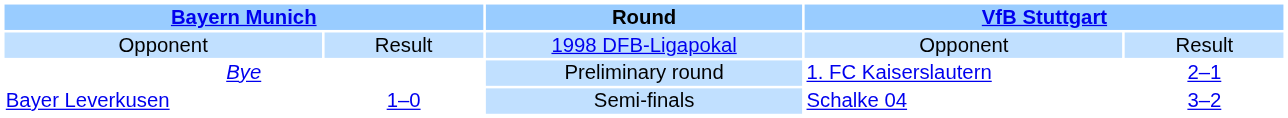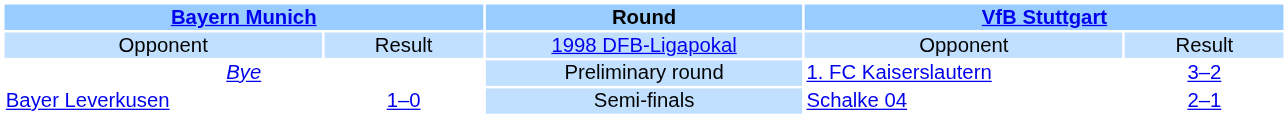 <table style="width:80%; text-align:center;">
 <tr style="vertical-align:top; background:#99CCFF;">
 <th colspan="2"><a href='#'>Bayern Munich</a></th>
 <th style="width:20%">Round</th>
 <th colspan="2"><a href='#'>VfB Stuttgart</a></th>
 </tr>
 <tr style="vertical-align:top; background:#C1E0FF;">
 <td style="width:20%">Opponent</td>
 <td style="width:10%">Result</td>
 <td><a href='#'>1998 DFB-Ligapokal</a></td>
 <td style="width:20%">Opponent</td>
 <td style="width:10%">Result</td>
 </tr>
 <tr>
 <td colspan="2"><em><a href='#'>Bye</a></em></td>
 <td style="background:#C1E0FF;">Preliminary round</td>
 <td align="left"><a href='#'>1. FC Kaiserslautern</a></td>
-<td><a href='#'>2–1</a></td>
+<td><a href='#'>3–2</a></td>
 </tr>
 <tr>
 <td align="left"><a href='#'>Bayer Leverkusen</a></td>
 <td><a href='#'>1–0</a></td>
 <td style="background:#C1E0FF;">Semi-finals</td>
 <td align="left"><a href='#'>Schalke 04</a></td>
-<td><a href='#'>3–2</a></td>
+<td><a href='#'>2–1</a></td>
 </tr>
 </table>
